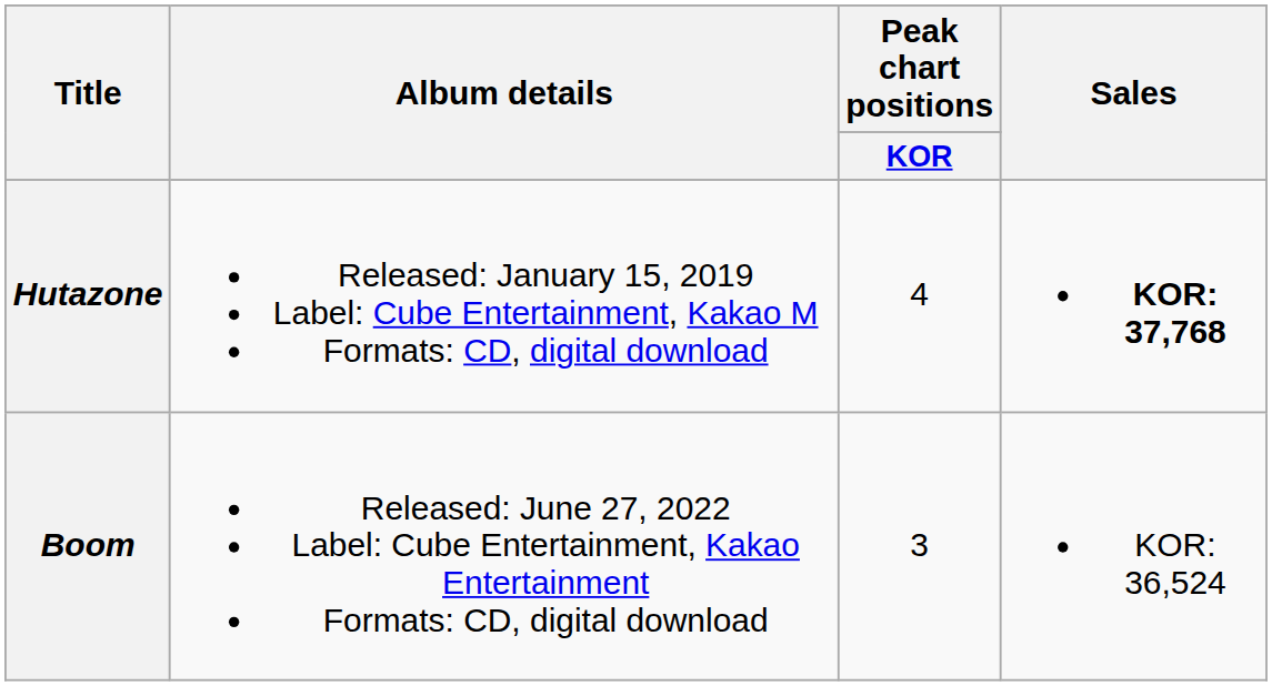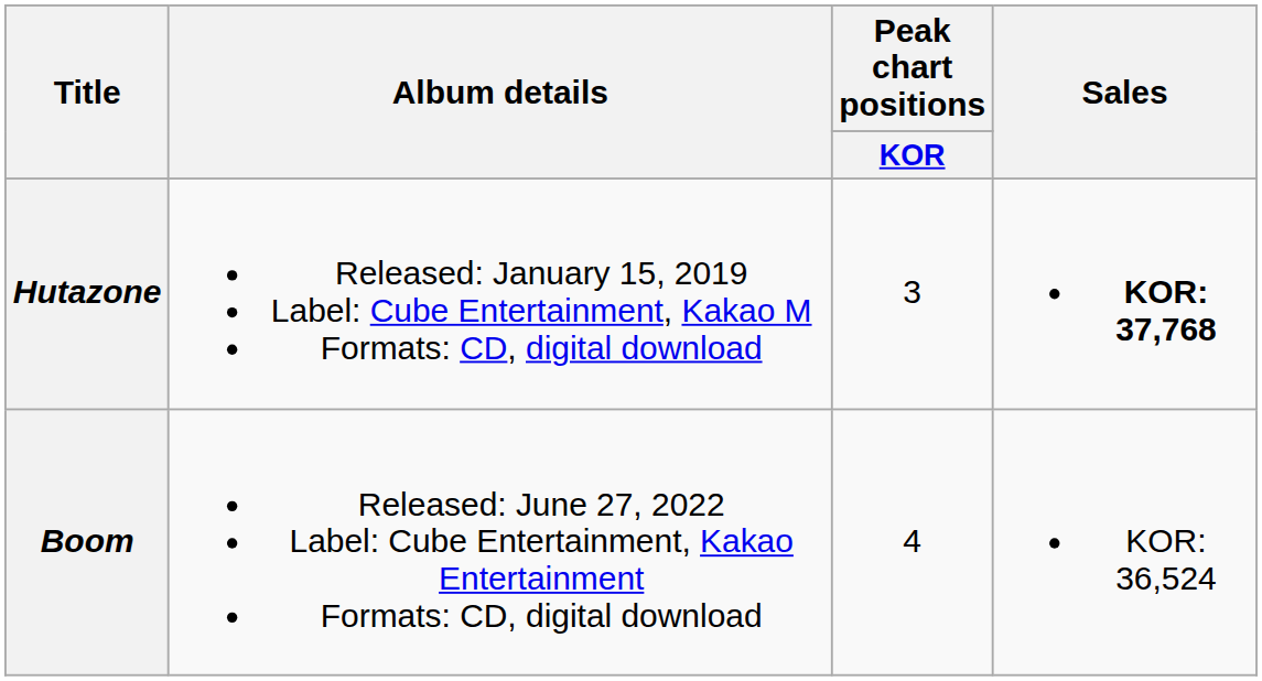 <table class="wikitable plainrowheaders" style="text-align:center;">
 <tr>
 <th scope="col" rowspan="2">Title</th>
 <th scope="col" rowspan="2">Album details</th>
 <th scope="col" colspan="1">Peak chart positions</th>
 <th scope="col" rowspan="2">Sales</th>
 </tr>
 <tr>
 <th style=width:3em;font-size:90%><a href='#'>KOR</a><br></th>
 </tr>
 <tr>
 <th scope="row"><em>Hutazone</em></th>
 <td><br><ul><li>Released: January 15, 2019</li><li>Label: <a href='#'>Cube Entertainment</a>, <a href='#'>Kakao M</a></li><li>Formats: <a href='#'>CD</a>, <a href='#'>digital download</a></li></ul></td>
-<td>4</td>
+<td>3</td>
 <td><strong><br><ul><li>KOR: 37,768</li></ul></strong></td>
 </tr>
 <tr>
 <th scope="row"><em>Boom</em></th>
 <td><br><ul><li>Released: June 27, 2022</li><li>Label: Cube Entertainment, <a href='#'>Kakao Entertainment</a></li><li>Formats: CD, digital download</li></ul></td>
-<td>3</td>
+<td>4</td>
 <td><br><ul><li>KOR: 36,524</li></ul></td>
 </tr>
 </table>
